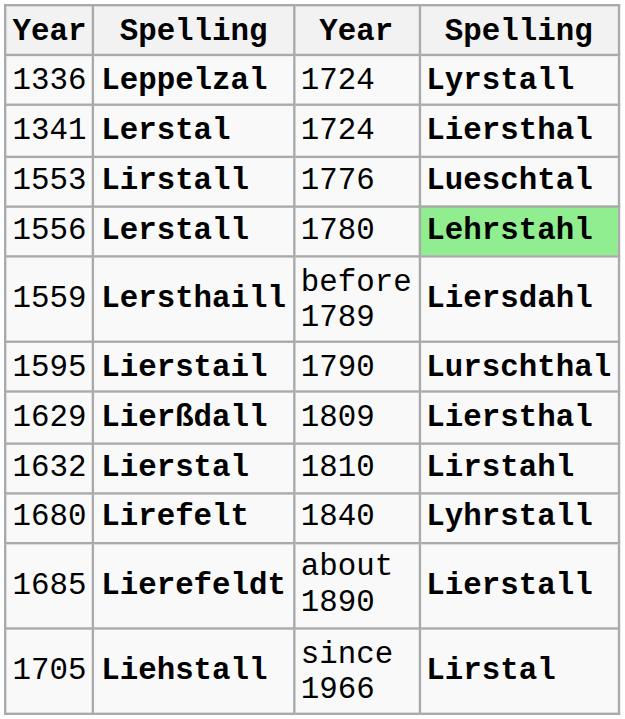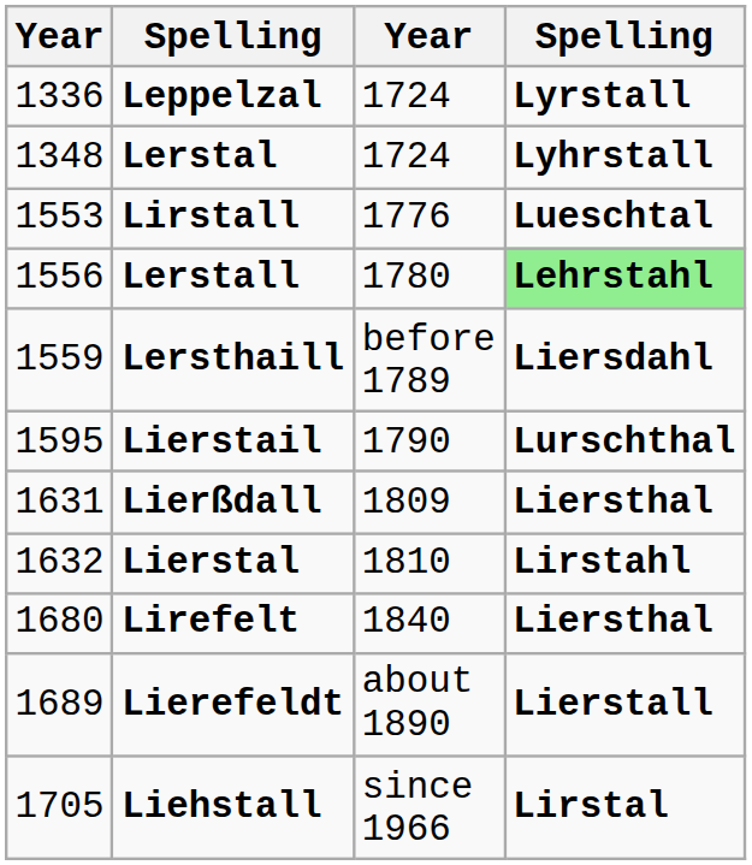 <table class="wikitable">
 <tr>
 <th>Year</th>
 <th>Spelling</th>
 <th>Year</th>
 <th>Spelling</th>
 </tr>
 <tr>
 <td>1336</td>
 <td><strong>Leppelzal</strong></td>
 <td>1724</td>
 <td><strong>Lyrstall</strong></td>
 </tr>
 <tr>
-<td>1341</td>
+<td>1348</td>
 <td><strong>Lerstal</strong></td>
 <td>1724</td>
-<td><strong>Liersthal</strong></td>
+<td><strong>Lyhrstall</strong></td>
 </tr>
 <tr>
 <td>1553</td>
 <td><strong>Lirstall</strong></td>
 <td>1776</td>
 <td><strong>Lueschtal</strong></td>
 </tr>
 <tr>
 <td>1556</td>
 <td><strong>Lerstall</strong></td>
 <td>1780</td>
 <td style="background: lightgreen;"><strong>Lehrstahl</strong></td>
 </tr>
 <tr>
 <td>1559</td>
 <td><strong>Lersthaill</strong></td>
 <td>before<br>1789</td>
 <td><strong>Liersdahl</strong></td>
 </tr>
 <tr>
 <td>1595</td>
 <td><strong>Lierstail</strong></td>
 <td>1790</td>
 <td><strong>Lurschthal</strong></td>
 </tr>
 <tr>
-<td>1629</td>
+<td>1631</td>
 <td><strong>Lierßdall</strong></td>
 <td>1809</td>
 <td><strong>Liersthal</strong></td>
 </tr>
 <tr>
 <td>1632</td>
 <td><strong>Lierstal</strong></td>
 <td>1810</td>
 <td><strong>Lirstahl</strong></td>
 </tr>
 <tr>
 <td>1680</td>
 <td><strong>Lirefelt</strong></td>
 <td>1840</td>
-<td><strong>Lyhrstall</strong></td>
+<td><strong>Liersthal</strong></td>
 </tr>
 <tr>
-<td>1685</td>
+<td>1689</td>
 <td><strong>Lierefeldt</strong></td>
 <td>about<br>1890</td>
 <td><strong>Lierstall</strong></td>
 </tr>
 <tr>
 <td>1705</td>
 <td><strong>Liehstall</strong></td>
 <td>since<br>1966</td>
 <td><strong>Lirstal</strong></td>
 </tr>
 </table>
